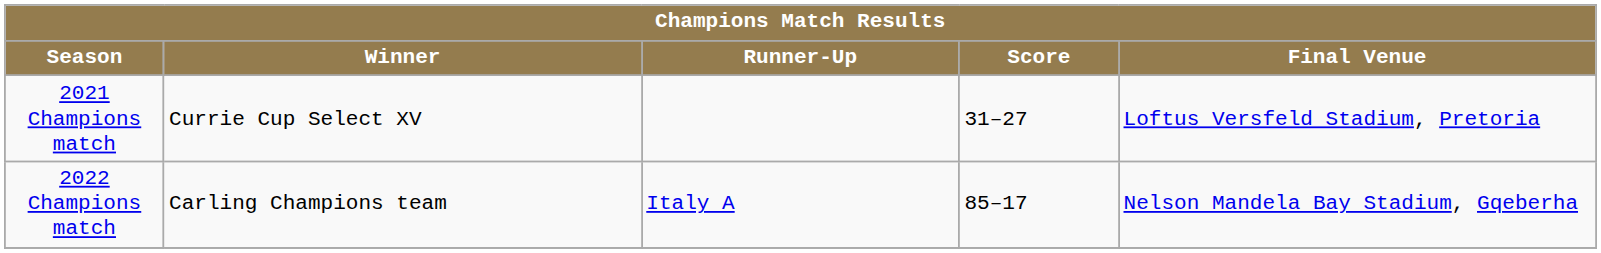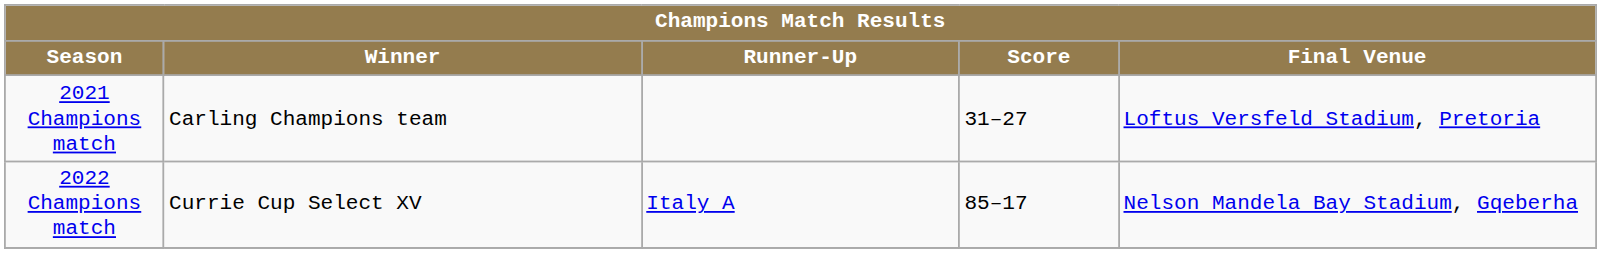 <table class="wikitable" style="text-align:left; font-size:90%; width:70%;">
 <tr>
 <td colspan=5 align=center ! style="background: #947C4E; color:#FFFFFF"><strong>Champions Match Results</strong></td>
 </tr>
 <tr>
 <th style="background: #947C4E; color:#FFFFFF" width="10%">Season</th>
 <th style="background: #947C4E; color:#FFFFFF" width="30%">Winner</th>
 <th style="background: #947C4E; color:#FFFFFF" width="20%">Runner-Up</th>
 <th style="background: #947C4E; color:#FFFFFF" width="10%">Score</th>
 <th style="background: #947C4E; color:#FFFFFF" width="30%">Final Venue</th>
 </tr>
 <tr>
 <td style="text-align:center"><a href='#'>2021 Champions match</a></td>
-<td>Currie Cup Select XV</td>
+<td>Carling Champions team</td>
 <td></td>
 <td>31–27</td>
 <td><a href='#'>Loftus Versfeld Stadium</a>, <a href='#'>Pretoria</a></td>
 </tr>
 <tr>
 <td style="text-align:center"><a href='#'>2022 Champions match</a></td>
-<td>Carling Champions team</td>
+<td>Currie Cup Select XV</td>
 <td><a href='#'>Italy A</a></td>
 <td>85–17</td>
 <td><a href='#'>Nelson Mandela Bay Stadium</a>, <a href='#'>Gqeberha</a></td>
 </tr>
 <tr>
 </tr>
 </table>
